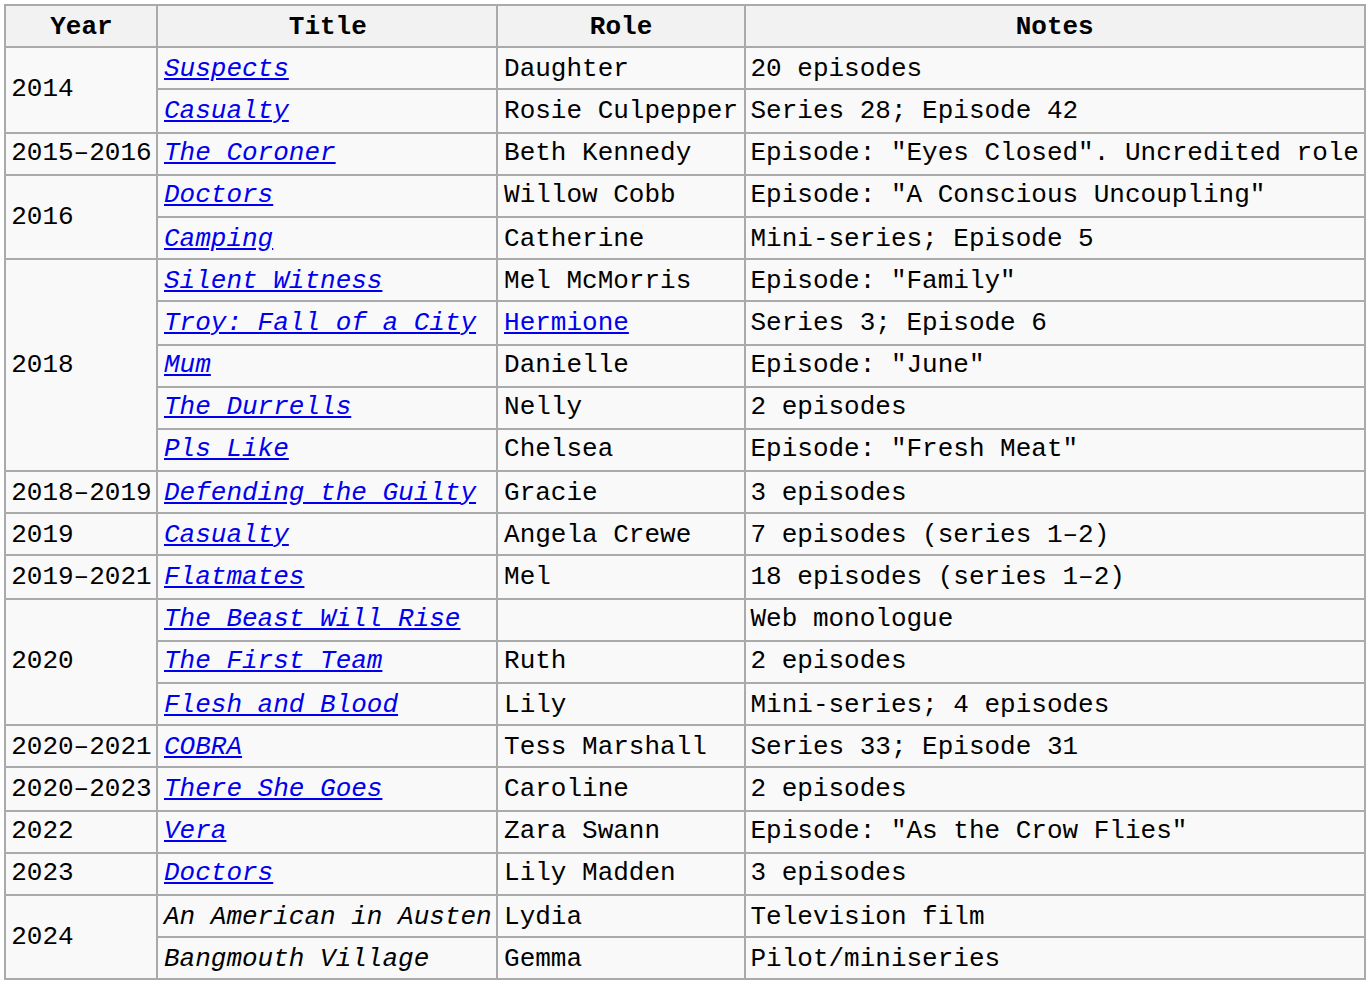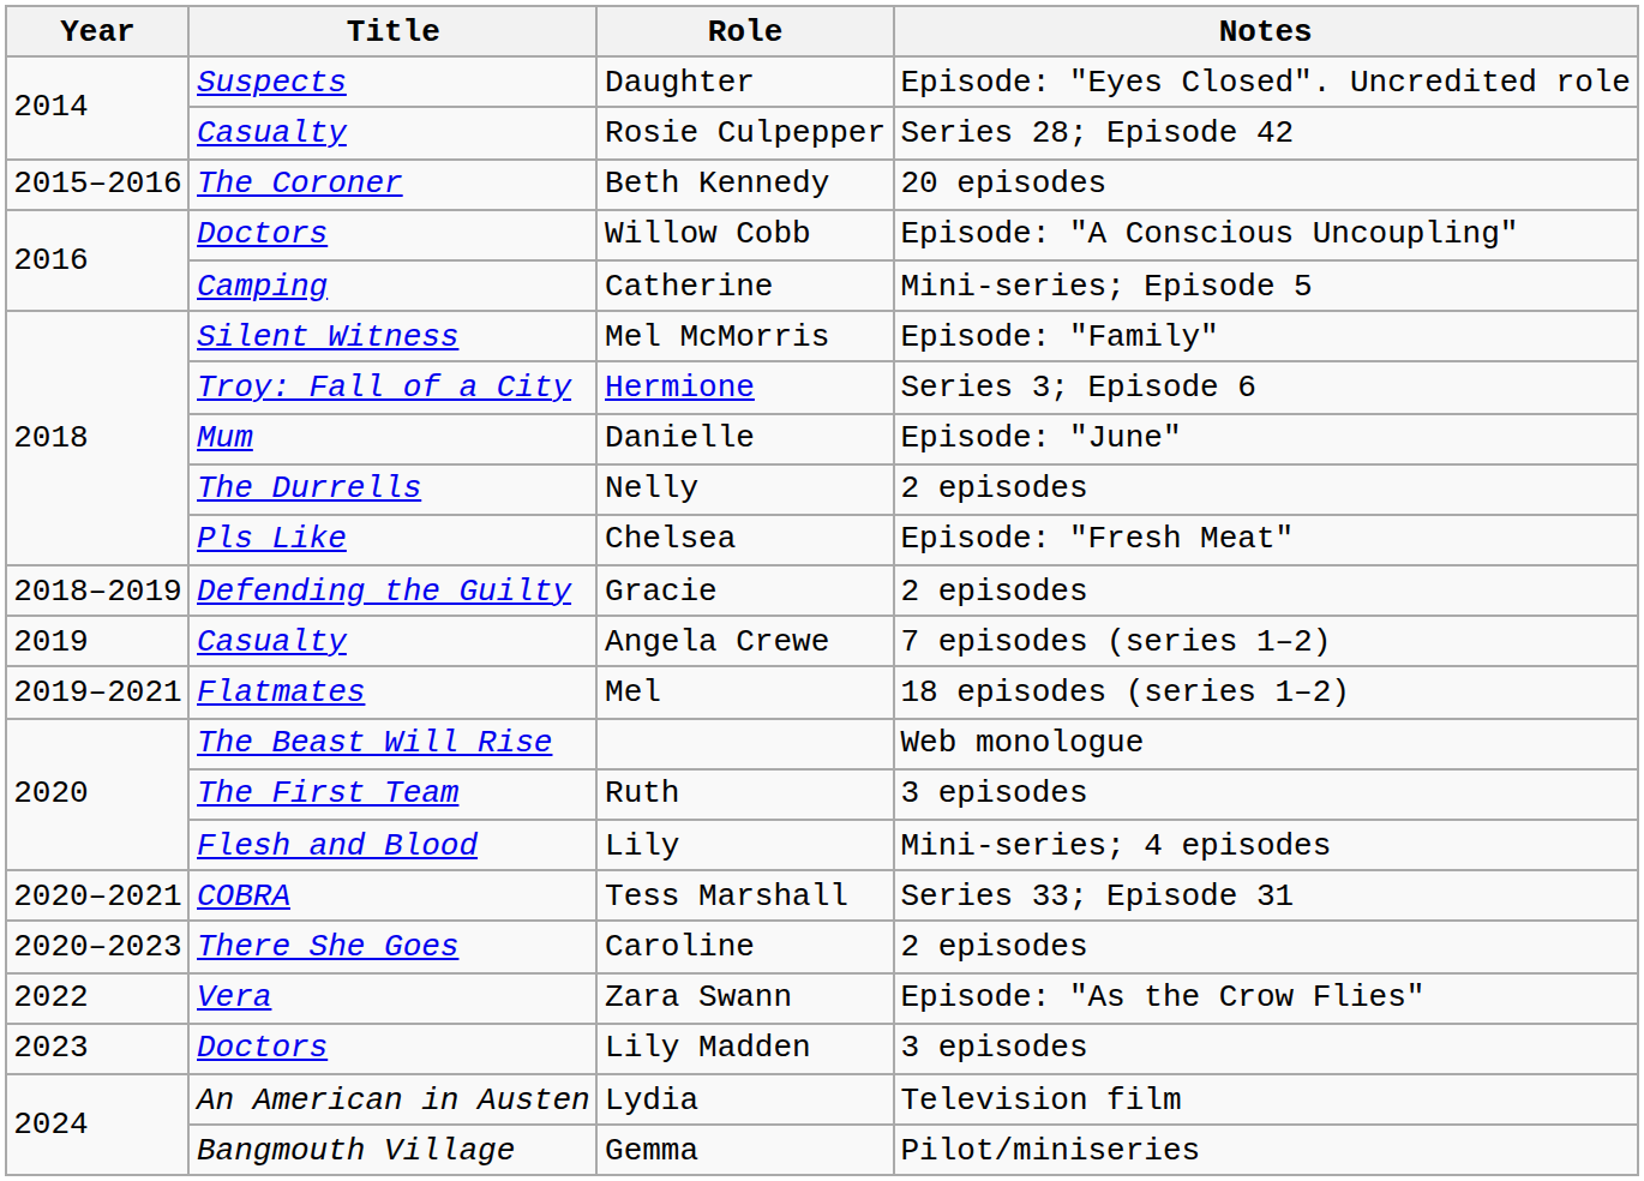 <table class="wikitable sortable">
 <tr>
 <th>Year</th>
 <th>Title</th>
 <th>Role</th>
 <th class="unsortable">Notes</th>
 </tr>
 <tr>
 <td rowspan="2">2014</td>
 <td><em><a href='#'>Suspects</a></em></td>
 <td>Daughter</td>
-<td>20 episodes</td>
+<td>Episode: "Eyes Closed". Uncredited role</td>
 </tr>
 <tr>
 <td><em><a href='#'>Casualty</a></em></td>
 <td>Rosie Culpepper</td>
 <td>Series 28; Episode 42</td>
 </tr>
 <tr>
 <td>2015–2016</td>
 <td><em><a href='#'>The Coroner</a></em></td>
 <td>Beth Kennedy</td>
-<td>Episode: "Eyes Closed". Uncredited role</td>
+<td>20 episodes</td>
 </tr>
 <tr>
 <td rowspan="2">2016</td>
 <td><em><a href='#'>Doctors</a></em></td>
 <td>Willow Cobb</td>
 <td>Episode: "A Conscious Uncoupling"</td>
 </tr>
 <tr>
 <td><em><a href='#'>Camping</a></em></td>
 <td>Catherine</td>
 <td>Mini-series; Episode 5</td>
 </tr>
 <tr>
 <td rowspan="5">2018</td>
 <td><em><a href='#'>Silent Witness</a></em></td>
 <td>Mel McMorris</td>
 <td>Episode: "Family"</td>
 </tr>
 <tr>
 <td><em><a href='#'>Troy: Fall of a City</a></em></td>
 <td><a href='#'>Hermione</a></td>
 <td>Series 3; Episode 6</td>
 </tr>
 <tr>
 <td><em><a href='#'>Mum</a></em></td>
 <td>Danielle</td>
 <td>Episode: "June"</td>
 </tr>
 <tr>
 <td><em><a href='#'>The Durrells</a></em></td>
 <td>Nelly</td>
 <td>2 episodes</td>
 </tr>
 <tr>
 <td><em><a href='#'>Pls Like</a></em></td>
 <td>Chelsea</td>
 <td>Episode: "Fresh Meat"</td>
 </tr>
 <tr>
 <td>2018–2019</td>
 <td><em><a href='#'>Defending the Guilty</a></em></td>
 <td>Gracie</td>
-<td>3 episodes</td>
+<td>2 episodes</td>
 </tr>
 <tr>
 <td>2019</td>
 <td><em><a href='#'>Casualty</a></em></td>
 <td>Angela Crewe</td>
 <td>7 episodes (series 1–2)</td>
 </tr>
 <tr>
 <td>2019–2021</td>
 <td><em><a href='#'>Flatmates</a></em></td>
 <td>Mel</td>
 <td>18 episodes (series 1–2)</td>
 </tr>
 <tr>
 <td rowspan="3">2020</td>
 <td><em><a href='#'>The Beast Will Rise</a></em></td>
 <td></td>
 <td>Web monologue</td>
 </tr>
 <tr>
 <td><em><a href='#'>The First Team</a></em></td>
 <td>Ruth</td>
-<td>2 episodes</td>
+<td>3 episodes</td>
 </tr>
 <tr>
 <td><em><a href='#'>Flesh and Blood</a></em></td>
 <td>Lily</td>
 <td>Mini-series; 4 episodes</td>
 </tr>
 <tr>
 <td>2020–2021</td>
 <td><em><a href='#'>COBRA</a></em></td>
 <td>Tess Marshall</td>
 <td>Series 33; Episode 31</td>
 </tr>
 <tr>
 <td>2020–2023</td>
 <td><em><a href='#'>There She Goes</a></em></td>
 <td>Caroline</td>
 <td>2 episodes</td>
 </tr>
 <tr>
 <td>2022</td>
 <td><em><a href='#'>Vera</a></em></td>
 <td>Zara Swann</td>
 <td>Episode: "As the Crow Flies"</td>
 </tr>
 <tr>
 <td>2023</td>
 <td><em><a href='#'>Doctors</a></em></td>
 <td>Lily Madden</td>
 <td>3 episodes</td>
 </tr>
 <tr>
 <td rowspan="2">2024</td>
 <td><em>An American in Austen</em></td>
 <td>Lydia</td>
 <td>Television film</td>
 </tr>
 <tr>
 <td><em>Bangmouth Village</em></td>
 <td>Gemma</td>
 <td>Pilot/miniseries</td>
 </tr>
 <tr>
 </tr>
 </table>
